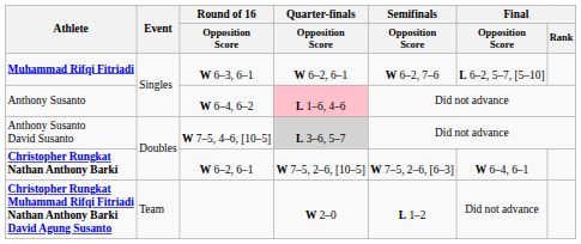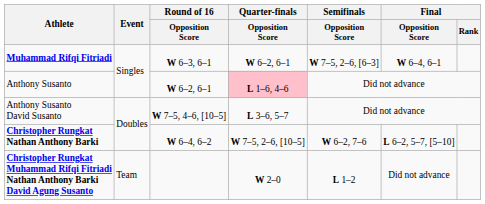 <table class="wikitable" style="font-size:85%; text-align:center">
 <tr>
 <th rowspan="2">Athlete</th>
 <th rowspan="2">Event</th>
 <th>Round of 16</th>
 <th>Quarter-finals</th>
 <th>Semifinals</th>
 <th colspan="2">Final</th>
 </tr>
 <tr style="font-size:90%">
 <th>Opposition<br>Score</th>
 <th>Opposition<br>Score</th>
 <th>Opposition<br>Score</th>
 <th>Opposition<br>Score</th>
 <th>Rank</th>
 </tr>
 <tr>
 <td align="left"><strong><a href='#'>Muhammad Rifqi Fitriadi</a></strong></td>
 <td align="left" rowspan=2>Singles</td>
 <td><br><strong>W</strong> 6–3, 6–1</td>
 <td><br><strong>W</strong> 6–2, 6–1</td>
-<td><br><strong>W</strong> 6–2, 7–6</td>
-<td><br><strong>L</strong> 6–2, 5–7, [5–10]</td>
+<td><br><strong>W</strong> 7–5, 2–6, [6–3]</td>
+<td><br><strong>W</strong> 6–4, 6–1</td>
 <td></td>
 </tr>
 <tr>
 <td align="left">Anthony Susanto</td>
-<td><br><strong>W</strong> 6–4, 6–2</td>
+<td><br><strong>W</strong> 6–2, 6–1</td>
 <td style="background: pink;"><br><strong>L</strong> 1–6, 4–6</td>
 <td colspan="3">Did not advance</td>
 </tr>
 <tr>
 <td align="left">Anthony Susanto<br>David Susanto</td>
 <td align="left" rowspan=2>Doubles</td>
 <td><br><strong>W</strong> 7–5, 4–6, [10–5]</td>
-<td style="background: lightgrey;"><br><strong>L</strong> 3–6, 5–7</td>
+<td><br><strong>L</strong> 3–6, 5–7</td>
 <td colspan="3">Did not advance</td>
 </tr>
 <tr>
 <td align="left"><strong><a href='#'>Christopher Rungkat</a><br>Nathan Anthony Barki</strong></td>
-<td><br><strong>W</strong> 6–2, 6–1</td>
+<td><br><strong>W</strong> 6–4, 6–2</td>
 <td><br><strong>W</strong> 7–5, 2–6, [10–5]</td>
-<td><br><strong>W</strong> 7–5, 2–6, [6–3]</td>
-<td><br><strong>W</strong> 6–4, 6–1</td>
+<td><br><strong>W</strong> 6–2, 7–6</td>
+<td><br><strong>L</strong> 6–2, 5–7, [5–10]</td>
 <td></td>
 </tr>
 <tr>
 <td align="left"><strong><a href='#'>Christopher Rungkat</a><br><a href='#'>Muhammad Rifqi Fitriadi</a><br>Nathan Anthony Barki<br><a href='#'>David Agung Susanto</a></strong></td>
 <td align="left">Team</td>
 <td></td>
 <td><br><strong>W</strong> 2–0</td>
 <td><br><strong>L</strong> 1–2</td>
 <td colspan="1">Did not advance</td>
 <td></td>
 </tr>
 </table>
